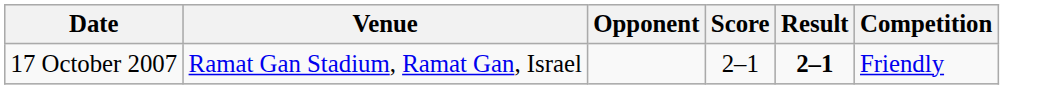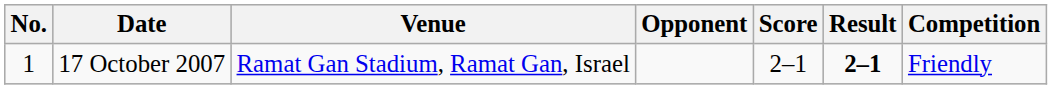 <table class="wikitable sortable">
 <tr>
+<th scope="col">No.</th>
 <th scope="col">Date</th>
 <th scope="col">Venue</th>
 <th scope="col">Opponent</th>
 <th scope="col">Score</th>
 <th scope="col">Result</th>
 <th scope="col">Competition</th>
 </tr>
 <tr>
+<td align="center">1</td>
 <td>17 October 2007</td>
 <td><a href='#'>Ramat Gan Stadium</a>, <a href='#'>Ramat Gan</a>, Israel</td>
 <td></td>
 <td align="center">2–1</td>
 <td align="center"><strong>2–1</strong></td>
 <td><a href='#'>Friendly</a></td>
 </tr>
 </table>
